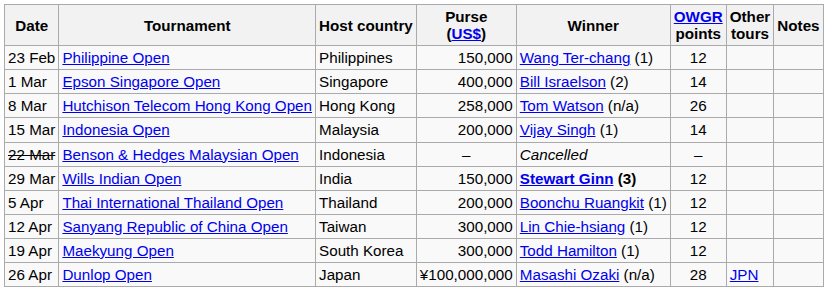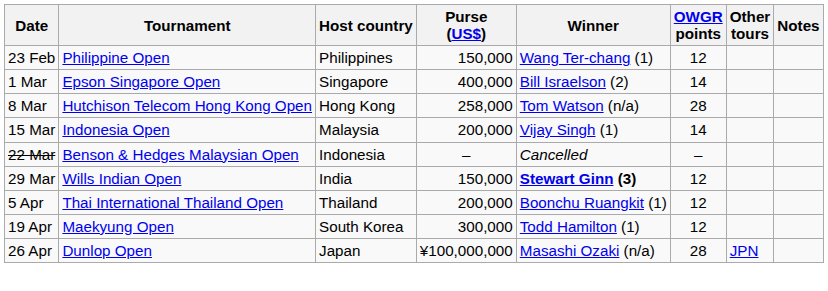 <table class="wikitable" style="font-size:95%">
 <tr>
 <th>Date</th>
 <th>Tournament</th>
 <th>Host country</th>
 <th>Purse<br>(<a href='#'>US$</a>)</th>
 <th>Winner</th>
 <th><a href='#'>OWGR</a><br>points</th>
 <th>Other<br>tours</th>
 <th>Notes</th>
 </tr>
 <tr>
 <td>23 Feb</td>
 <td><a href='#'>Philippine Open</a></td>
 <td>Philippines</td>
 <td align=right>150,000</td>
 <td> <a href='#'>Wang Ter-chang</a> (1)</td>
 <td align=center>12</td>
 <td></td>
 <td></td>
 </tr>
 <tr>
 <td>1 Mar</td>
 <td><a href='#'>Epson Singapore Open</a></td>
 <td>Singapore</td>
 <td align=right>400,000</td>
 <td> <a href='#'>Bill Israelson</a> (2)</td>
 <td align=center>14</td>
 <td></td>
 <td></td>
 </tr>
 <tr>
 <td>8 Mar</td>
 <td><a href='#'>Hutchison Telecom Hong Kong Open</a></td>
 <td>Hong Kong</td>
 <td align=right>258,000</td>
 <td> <a href='#'>Tom Watson</a> (n/a)</td>
-<td align=center>26</td>
+<td align=center>28</td>
 <td></td>
 <td></td>
 </tr>
 <tr>
 <td>15 Mar</td>
 <td><a href='#'>Indonesia Open</a></td>
 <td>Malaysia</td>
 <td align=right>200,000</td>
 <td> <a href='#'>Vijay Singh</a> (1)</td>
 <td align=center>14</td>
 <td></td>
 <td></td>
 </tr>
 <tr>
 <td><s>22 Mar</s></td>
 <td><a href='#'>Benson & Hedges Malaysian Open</a></td>
 <td>Indonesia</td>
 <td align=center>–</td>
 <td><em>Cancelled</em></td>
 <td align=center>–</td>
 <td></td>
 <td></td>
 </tr>
 <tr>
 <td>29 Mar</td>
 <td><a href='#'>Wills Indian Open</a></td>
 <td>India</td>
 <td align=right>150,000</td>
 <td><strong> <a href='#'>Stewart Ginn</a> (3)</strong></td>
 <td align=center>12</td>
 <td></td>
 <td></td>
 </tr>
 <tr>
 <td>5 Apr</td>
 <td><a href='#'>Thai International Thailand Open</a></td>
 <td>Thailand</td>
 <td align=right>200,000</td>
 <td> <a href='#'>Boonchu Ruangkit</a> (1)</td>
 <td align=center>12</td>
 <td></td>
 <td></td>
 </tr>
 <tr>
-<td>12 Apr</td>
-<td><a href='#'>Sanyang Republic of China Open</a></td>
-<td>Taiwan</td>
-<td align=right>300,000</td>
-<td> <a href='#'>Lin Chie-hsiang</a> (1)</td>
-<td align=center>12</td>
-<td></td>
-<td></td>
-</tr>
-<tr>
 <td>19 Apr</td>
 <td><a href='#'>Maekyung Open</a></td>
 <td>South Korea</td>
 <td align=right>300,000</td>
 <td> <a href='#'>Todd Hamilton</a> (1)</td>
 <td align=center>12</td>
 <td></td>
 <td></td>
 </tr>
 <tr>
 <td>26 Apr</td>
 <td><a href='#'>Dunlop Open</a></td>
 <td>Japan</td>
 <td align=right>¥100,000,000</td>
 <td> <a href='#'>Masashi Ozaki</a> (n/a)</td>
 <td align=center>28</td>
 <td><a href='#'>JPN</a></td>
 <td></td>
 </tr>
 </table>
